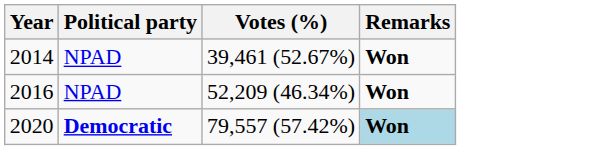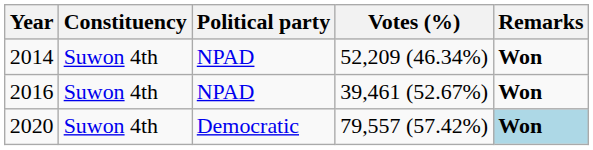 <table class="wikitable">
 <tr>
 <th>Year</th>
+<th>Constituency</th>
 <th>Political party</th>
 <th>Votes (%)</th>
 <th>Remarks</th>
 </tr>
 <tr>
 <td>2014</td>
+<td><a href='#'>Suwon</a> 4th</td>
+<td><a href='#'>NPAD</a></td>
+<td>52,209 (46.34%)</td>
+<td><strong>Won</strong></td>
+</tr>
+<tr>
+<td>2016</td>
+<td><a href='#'>Suwon</a> 4th</td>
 <td><a href='#'>NPAD</a></td>
 <td>39,461 (52.67%)</td>
 <td><strong>Won</strong></td>
 </tr>
 <tr>
-<td>2016</td>
-<td><a href='#'>NPAD</a></td>
-<td>52,209 (46.34%)</td>
-<td><strong>Won</strong></td>
-</tr>
-<tr>
 <td>2020</td>
-<td><strong><a href='#'>Democratic</a></strong></td>
+<td><a href='#'>Suwon</a> 4th</td>
+<td><a href='#'>Democratic</a></td>
 <td>79,557 (57.42%)</td>
 <td style="background: lightblue;"><strong>Won</strong></td>
 </tr>
 </table>
